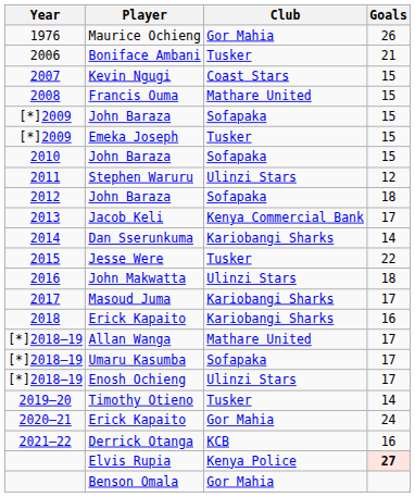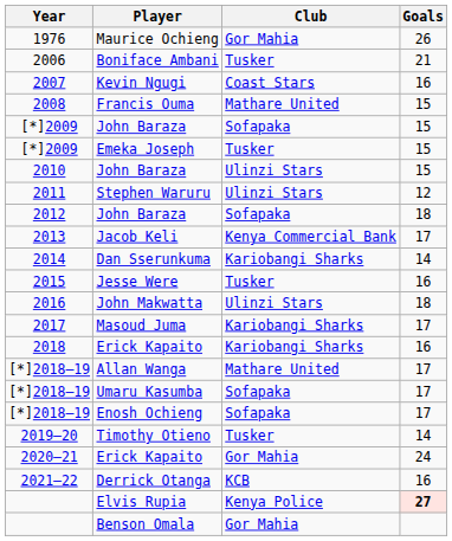 <table class="wikitable" style="text-align: left;">
 <tr>
 <th>Year</th>
 <th>Player</th>
 <th>Club</th>
 <th>Goals</th>
 </tr>
 <tr>
 <td align="center">1976</td>
 <td> Maurice Ochieng</td>
 <td><a href='#'>Gor Mahia</a></td>
 <td align=center>26</td>
 </tr>
 <tr>
 <td align="center">2006</td>
 <td> <a href='#'>Boniface Ambani</a></td>
 <td><a href='#'>Tusker</a></td>
 <td align="center">21</td>
 </tr>
 <tr>
 <td align="center"><a href='#'>2007</a></td>
 <td> <a href='#'>Kevin Ngugi</a></td>
 <td><a href='#'>Coast Stars</a></td>
-<td align="center">15</td>
+<td align="center">16</td>
 </tr>
 <tr>
 <td align="center"><a href='#'>2008</a></td>
 <td> <a href='#'>Francis Ouma</a></td>
 <td><a href='#'>Mathare United</a></td>
 <td align="center">15</td>
 </tr>
 <tr>
 <td align="center">[*]<a href='#'>2009</a></td>
 <td> <a href='#'>John Baraza</a></td>
 <td><a href='#'>Sofapaka</a></td>
 <td align="center">15</td>
 </tr>
 <tr>
 <td align="center">[*]<a href='#'>2009</a></td>
 <td> <a href='#'>Emeka Joseph</a></td>
 <td><a href='#'>Tusker</a></td>
 <td align="center">15</td>
 </tr>
 <tr>
 <td align="center"><a href='#'>2010</a></td>
 <td> <a href='#'>John Baraza</a></td>
-<td><a href='#'>Sofapaka</a></td>
+<td><a href='#'>Ulinzi Stars</a></td>
 <td align="center">15</td>
 </tr>
 <tr>
 <td align="center"><a href='#'>2011</a></td>
 <td> <a href='#'>Stephen Waruru</a></td>
 <td><a href='#'>Ulinzi Stars</a></td>
 <td align="center">12</td>
 </tr>
 <tr>
 <td align="center"><a href='#'>2012</a></td>
 <td> <a href='#'>John Baraza</a></td>
 <td><a href='#'>Sofapaka</a></td>
 <td align="center">18</td>
 </tr>
 <tr>
 <td align="center"><a href='#'>2013</a></td>
 <td> <a href='#'>Jacob Keli</a></td>
 <td><a href='#'>Kenya Commercial Bank</a></td>
 <td align="center">17</td>
 </tr>
 <tr>
 <td align="center"><a href='#'>2014</a></td>
 <td> <a href='#'>Dan Sserunkuma</a></td>
 <td><a href='#'>Kariobangi Sharks</a></td>
 <td align="center">14</td>
 </tr>
 <tr>
 <td align="center"><a href='#'>2015</a></td>
 <td> <a href='#'>Jesse Were</a></td>
 <td><a href='#'>Tusker</a></td>
-<td align="center">22</td>
+<td align="center">16</td>
 </tr>
 <tr>
 <td align="center"><a href='#'>2016</a></td>
 <td> <a href='#'>John Makwatta</a></td>
 <td><a href='#'>Ulinzi Stars</a></td>
 <td align="center">18</td>
 </tr>
 <tr>
 <td align="center"><a href='#'>2017</a></td>
 <td> <a href='#'>Masoud Juma</a></td>
 <td><a href='#'>Kariobangi Sharks</a></td>
 <td align="center">17</td>
 </tr>
 <tr>
 <td align="center"><a href='#'>2018</a></td>
 <td> <a href='#'>Erick Kapaito</a></td>
 <td><a href='#'>Kariobangi Sharks</a></td>
 <td align="center">16</td>
 </tr>
 <tr>
 <td align="center">[*]<a href='#'>2018–19</a></td>
 <td> <a href='#'>Allan Wanga</a></td>
 <td><a href='#'>Mathare United</a></td>
 <td align="center">17</td>
 </tr>
 <tr>
 <td align="center">[*]<a href='#'>2018–19</a></td>
 <td> <a href='#'>Umaru Kasumba</a></td>
 <td><a href='#'>Sofapaka</a></td>
 <td align="center">17</td>
 </tr>
 <tr>
 <td align="center">[*]<a href='#'>2018–19</a></td>
 <td> <a href='#'>Enosh Ochieng</a></td>
-<td><a href='#'>Ulinzi Stars</a></td>
+<td><a href='#'>Sofapaka</a></td>
 <td align="center">17</td>
 </tr>
 <tr>
 <td align="center"><a href='#'>2019–20</a></td>
 <td> <a href='#'>Timothy Otieno</a></td>
 <td><a href='#'>Tusker</a></td>
 <td align="center">14</td>
 </tr>
 <tr>
 <td align=center><a href='#'>2020–21</a></td>
 <td> <a href='#'>Erick Kapaito</a></td>
 <td><a href='#'>Gor Mahia</a></td>
 <td align="center">24</td>
 </tr>
 <tr>
 <td align=center><a href='#'>2021–22</a></td>
 <td> <a href='#'>Derrick Otanga</a></td>
 <td><a href='#'>KCB</a></td>
 <td align="center">16</td>
 </tr>
 <tr>
 <td></td>
 <td> <a href='#'>Elvis Rupia</a></td>
 <td><a href='#'>Kenya Police</a></td>
 <td align=center bgcolor=mistyrose><strong>27</strong></td>
 </tr>
 <tr>
 <td></td>
 <td> <a href='#'>Benson Omala</a></td>
 <td><a href='#'>Gor Mahia</a></td>
 <td></td>
 </tr>
 </table>
